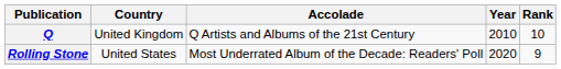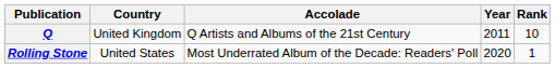 <table class="wikitable sortable plainrowheaders">
 <tr>
 <th scope="col">Publication</th>
 <th scope="col">Country</th>
 <th scope="col">Accolade</th>
 <th scope="col">Year</th>
 <th scope="col">Rank</th>
 </tr>
 <tr>
 <th scope="row"><em><a href='#'>Q</a></em></th>
 <td style="text-align:center;">United Kingdom</td>
 <td>Q Artists and Albums of the 21st Century</td>
-<td>2010</td>
+<td>2011</td>
 <td style="text-align:center;">10</td>
 </tr>
 <tr>
 <th scope="row"><em><a href='#'>Rolling Stone</a></em></th>
 <td style="text-align:center;">United States</td>
 <td>Most Underrated Album of the Decade: Readers' Poll</td>
 <td>2020</td>
-<td style="text-align:center;">9</td>
+<td style="text-align:center;">1</td>
 </tr>
 </table>
